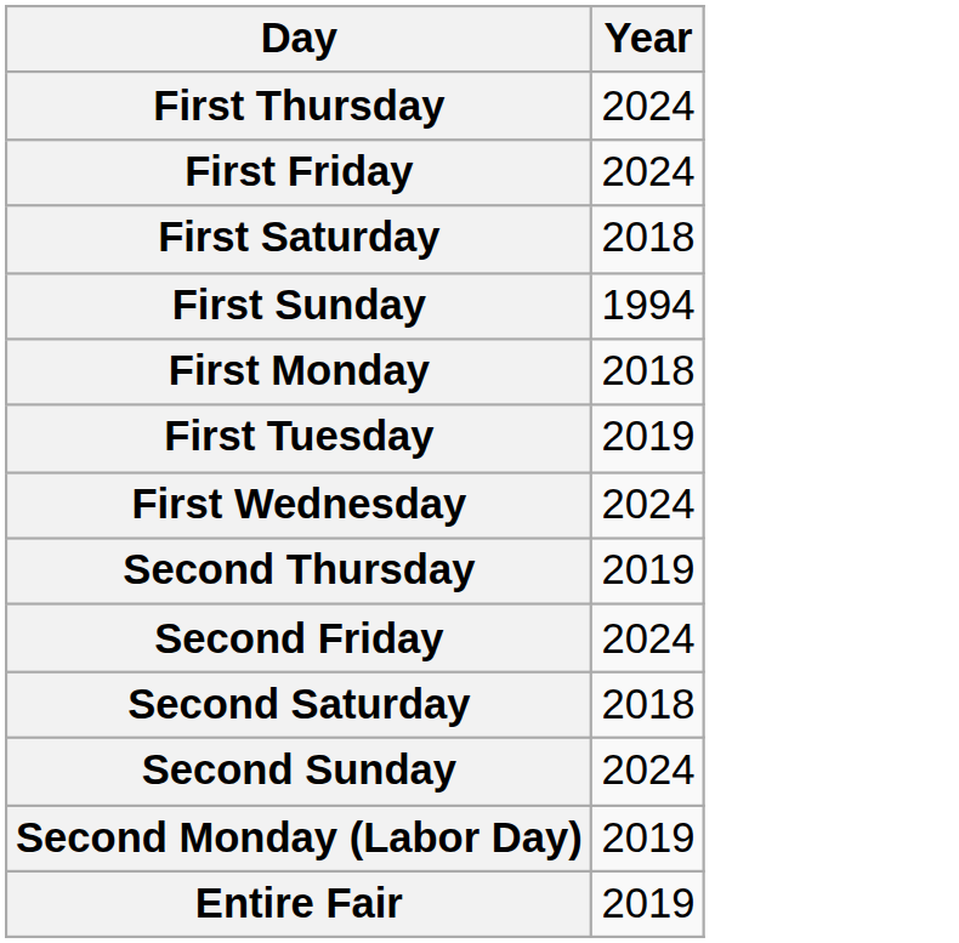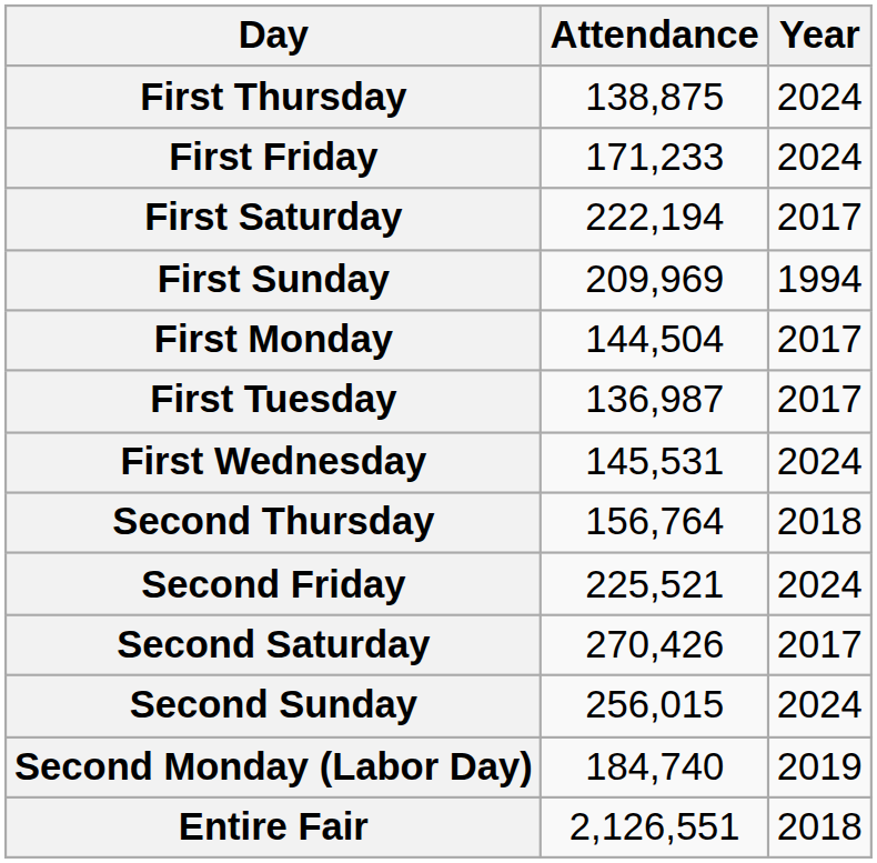 <table class="wikitable" style="text-align:center">
 <tr>
 <th>Day</th>
+<th>Attendance</th>
 <th>Year</th>
 </tr>
 <tr>
 <th>First Thursday</th>
+<td>138,875</td>
 <td>2024</td>
 </tr>
 <tr>
 <th>First Friday</th>
+<td>171,233</td>
 <td>2024</td>
 </tr>
 <tr>
 <th>First Saturday</th>
-<td>2018</td>
+<td>222,194</td>
+<td>2017</td>
 </tr>
 <tr>
 <th>First Sunday</th>
+<td>209,969</td>
 <td>1994</td>
 </tr>
 <tr>
 <th>First Monday</th>
-<td>2018</td>
+<td>144,504</td>
+<td>2017</td>
 </tr>
 <tr>
 <th>First Tuesday</th>
-<td>2019</td>
+<td>136,987</td>
+<td>2017</td>
 </tr>
 <tr>
 <th>First Wednesday</th>
+<td>145,531</td>
 <td>2024</td>
 </tr>
 <tr>
 <th>Second Thursday</th>
-<td>2019</td>
+<td>156,764</td>
+<td>2018</td>
 </tr>
 <tr>
 <th>Second Friday</th>
+<td>225,521</td>
 <td>2024</td>
 </tr>
 <tr>
 <th>Second Saturday</th>
-<td>2018</td>
+<td>270,426</td>
+<td>2017</td>
 </tr>
 <tr>
 <th>Second Sunday</th>
+<td>256,015</td>
 <td>2024</td>
 </tr>
 <tr>
 <th>Second Monday (Labor Day)</th>
+<td>184,740</td>
 <td>2019</td>
 </tr>
 <tr>
 <th>Entire Fair</th>
-<td>2019</td>
+<td>2,126,551</td>
+<td>2018</td>
 </tr>
 </table>
